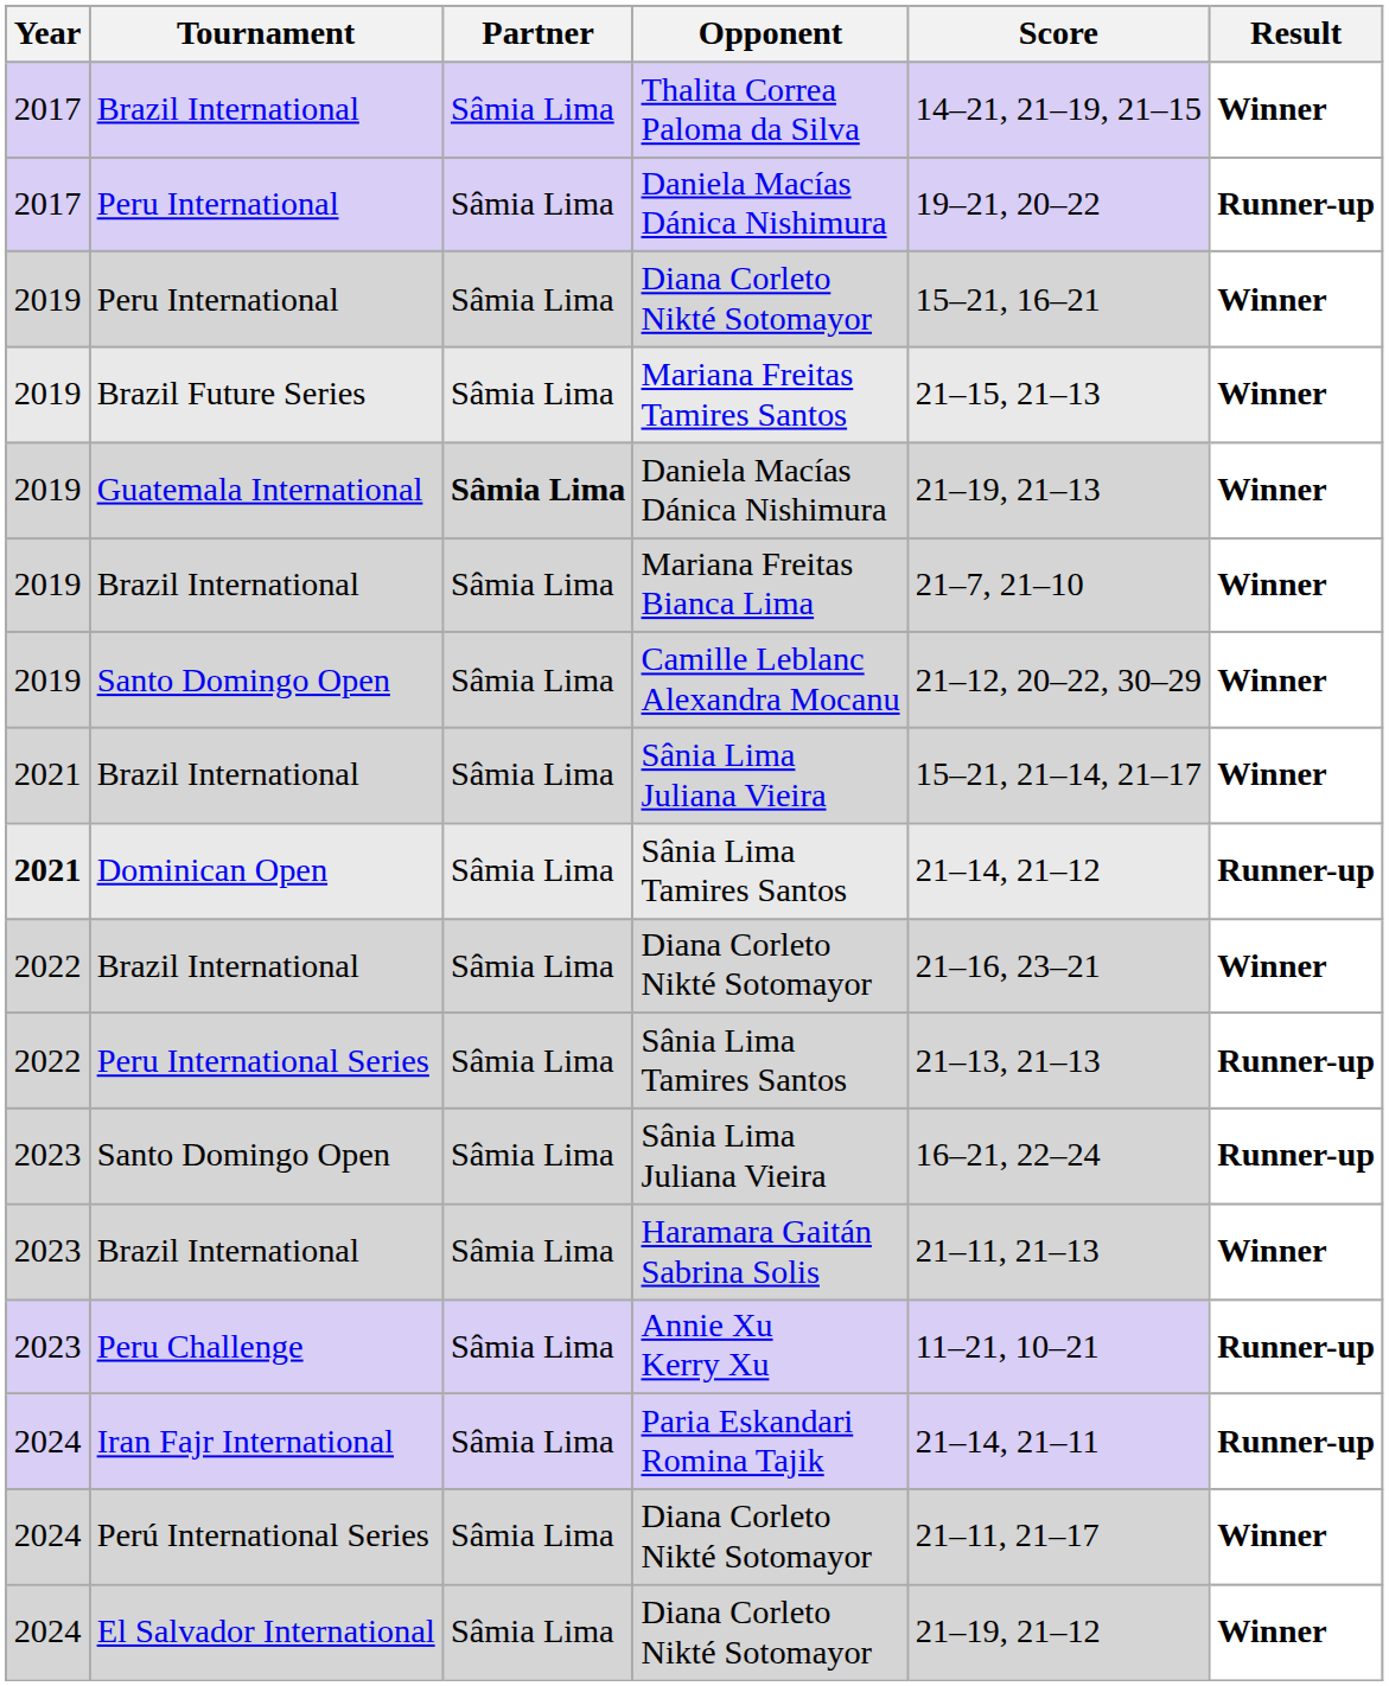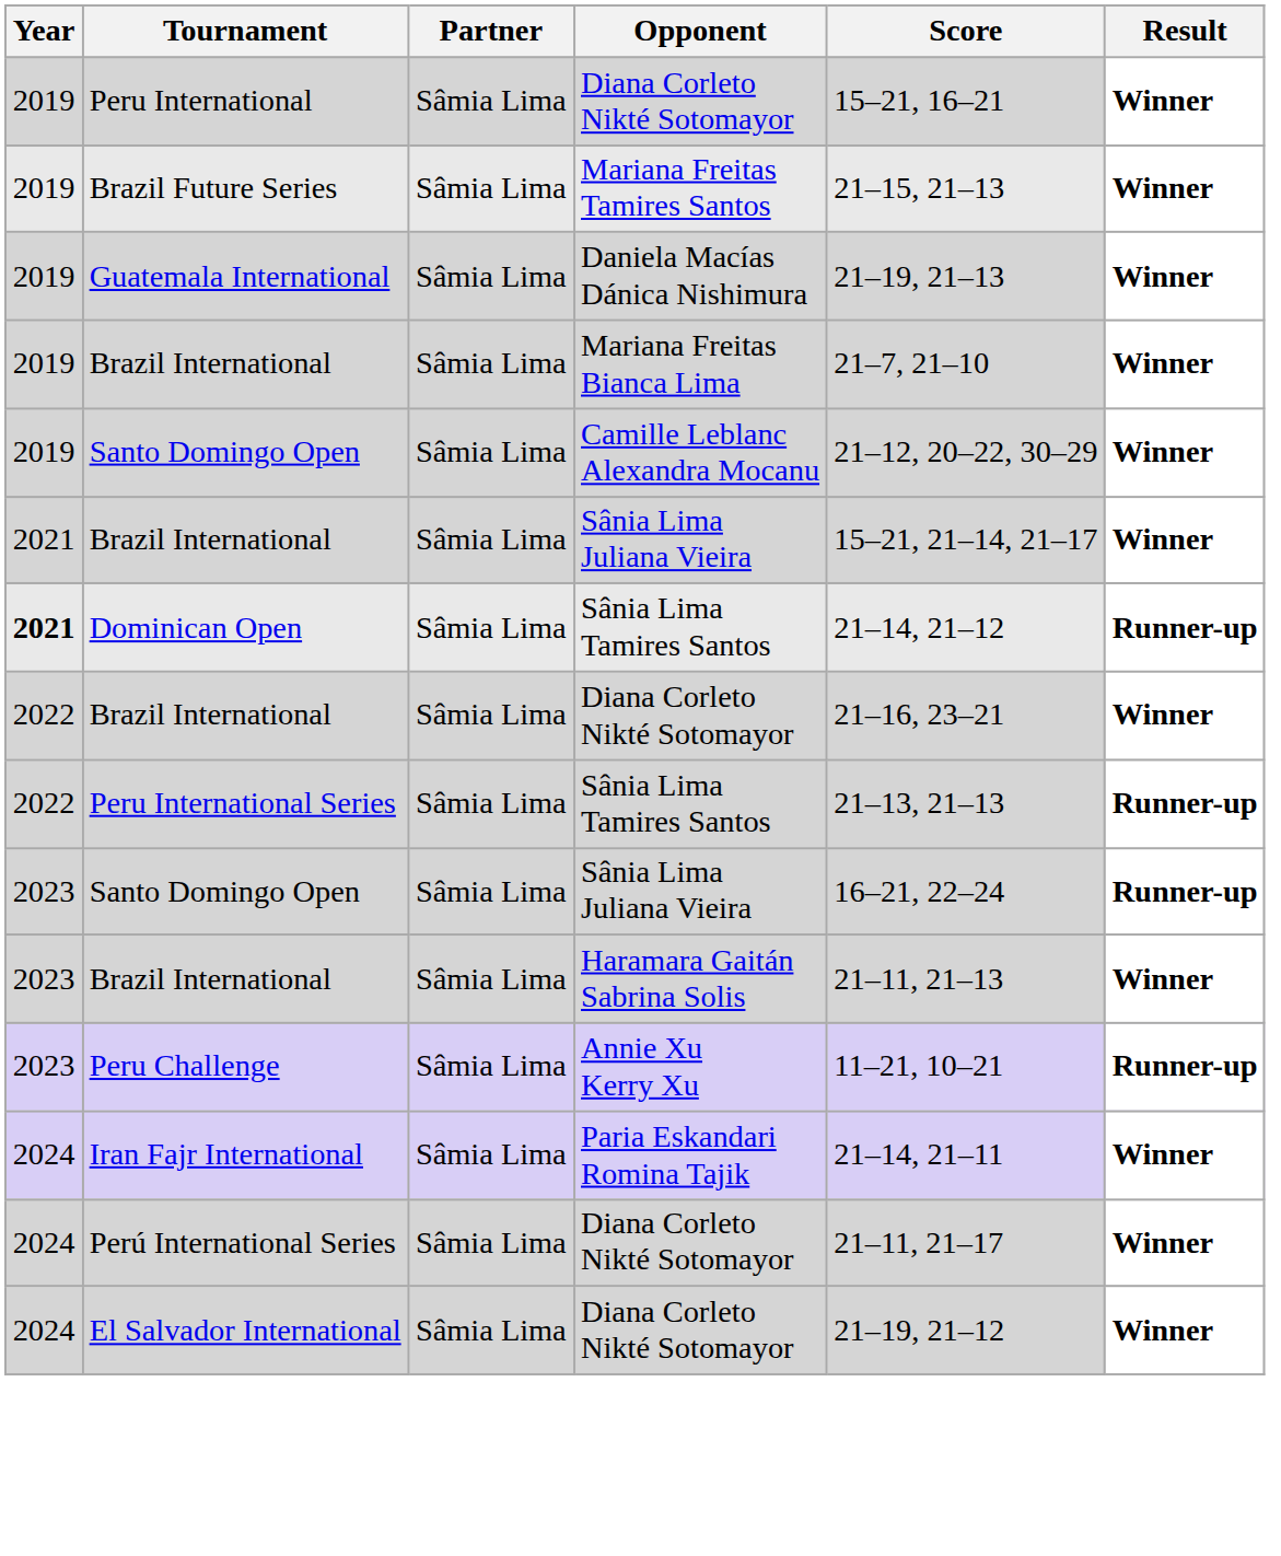 <table class="sortable wikitable" style="font-size: 90%;">
 <tr>
 <th>Year</th>
 <th>Tournament</th>
 <th>Partner</th>
 <th>Opponent</th>
 <th>Score</th>
 <th>Result</th>
-</tr>
-<tr style="background:#D8CEF6">
-<td align="center">2017</td>
-<td align="left"><a href='#'>Brazil International</a></td>
-<td align="left"> <a href='#'>Sâmia Lima</a></td>
-<td align="left"> <a href='#'>Thalita Correa</a><br> <a href='#'>Paloma da Silva</a></td>
-<td align="left">14–21, 21–19, 21–15</td>
-<td style="text-align:left; background:white"> <strong>Winner</strong></td>
-</tr>
-<tr style="background:#D8CEF6">
-<td align="center">2017</td>
-<td align="left"><a href='#'>Peru International</a></td>
-<td align="left"> Sâmia Lima</td>
-<td align="left"> <a href='#'>Daniela Macías</a><br> <a href='#'>Dánica Nishimura</a></td>
-<td align="left">19–21, 20–22</td>
-<td style="text-align:left; background:white"> <strong>Runner-up</strong></td>
 </tr>
 <tr style="background:#D5D5D5">
 <td align="center">2019</td>
 <td align="left">Peru International</td>
 <td align="left"> Sâmia Lima</td>
 <td align="left"> <a href='#'>Diana Corleto</a><br> <a href='#'>Nikté Sotomayor</a></td>
 <td align="left">15–21, 16–21</td>
 <td style="text-align:left; background:white"> <strong>Winner</strong></td>
 </tr>
 <tr style="background:#E9E9E9">
 <td align="center">2019</td>
 <td align="left">Brazil Future Series</td>
 <td align="left"> Sâmia Lima</td>
 <td align="left"> <a href='#'>Mariana Freitas</a><br> <a href='#'>Tamires Santos</a></td>
 <td align="left">21–15, 21–13</td>
 <td style="text-align:left; background:white"> <strong>Winner</strong></td>
 </tr>
 <tr style="background:#D5D5D5">
 <td align="center">2019</td>
 <td align="left"><a href='#'>Guatemala International</a></td>
-<td align="left"><strong> Sâmia Lima</strong></td>
+<td align="left"> Sâmia Lima</td>
 <td align="left"> Daniela Macías<br> Dánica Nishimura</td>
 <td align="left">21–19, 21–13</td>
 <td style="text-align:left; background:white"> <strong>Winner</strong></td>
 </tr>
 <tr style="background:#D5D5D5">
 <td align="center">2019</td>
 <td align="left">Brazil International</td>
 <td align="left"> Sâmia Lima</td>
 <td align="left"> Mariana Freitas<br> <a href='#'>Bianca Lima</a></td>
 <td align="left">21–7, 21–10</td>
 <td style="text-align:left; background:white"> <strong>Winner</strong></td>
 </tr>
 <tr style="background:#D5D5D5">
 <td align="center">2019</td>
 <td align="left"><a href='#'>Santo Domingo Open</a></td>
 <td align="left"> Sâmia Lima</td>
 <td align="left"> <a href='#'>Camille Leblanc</a><br> <a href='#'>Alexandra Mocanu</a></td>
 <td align="left">21–12, 20–22, 30–29</td>
 <td style="text-align:left; background:white"> <strong>Winner</strong></td>
 </tr>
 <tr style="background:#D5D5D5">
 <td align="center">2021</td>
 <td align="left">Brazil International</td>
 <td align="left"> Sâmia Lima</td>
 <td align="left"> <a href='#'>Sânia Lima</a><br> <a href='#'>Juliana Vieira</a></td>
 <td align="left">15–21, 21–14, 21–17</td>
 <td style="text-align:left; background:white"> <strong>Winner</strong></td>
 </tr>
 <tr style="background:#E9E9E9">
 <td align="center"><strong>2021</strong></td>
 <td align="left"><a href='#'>Dominican Open</a></td>
 <td align="left"> Sâmia Lima</td>
 <td align="left"> Sânia Lima<br> Tamires Santos</td>
 <td align="left">21–14, 21–12</td>
 <td style="text-align:left; background:white"> <strong>Runner-up</strong></td>
 </tr>
 <tr bgcolor="#D5D5D5">
 <td align="center">2022</td>
 <td align="left">Brazil International</td>
 <td align="left"> Sâmia Lima</td>
 <td align="left"> Diana Corleto<br> Nikté Sotomayor</td>
 <td align="left">21–16, 23–21</td>
 <td style="text-align:left; background:white"> <strong>Winner</strong></td>
 </tr>
 <tr style="background:#D5D5D5">
 <td align="center">2022</td>
 <td align="left"><a href='#'>Peru International Series</a></td>
 <td align="left"> Sâmia Lima</td>
 <td align="left"> Sânia Lima<br> Tamires Santos</td>
 <td align="left">21–13, 21–13</td>
 <td style="text-align:left; background:white"> <strong>Runner-up</strong></td>
 </tr>
 <tr style="background:#D5D5D5">
 <td align="center">2023</td>
 <td align="left">Santo Domingo Open</td>
 <td align="left"> Sâmia Lima</td>
 <td align="left"> Sânia Lima<br> Juliana Vieira</td>
 <td align="left">16–21, 22–24</td>
 <td style="text-align:left; background:white"> <strong>Runner-up</strong></td>
 </tr>
 <tr bgcolor="#D5D5D5">
 <td align="center">2023</td>
 <td align="left">Brazil International</td>
 <td align="left"> Sâmia Lima</td>
 <td align="left"> <a href='#'>Haramara Gaitán</a><br> <a href='#'>Sabrina Solis</a></td>
 <td align="left">21–11, 21–13</td>
 <td style="text-align:left; background:white"> <strong>Winner</strong></td>
 </tr>
 <tr style="background:#D8CEF6">
 <td align="center">2023</td>
 <td align="left"><a href='#'>Peru Challenge</a></td>
 <td align="left"> Sâmia Lima</td>
 <td align="left"> <a href='#'>Annie Xu</a><br> <a href='#'>Kerry Xu</a></td>
 <td align="left">11–21, 10–21</td>
 <td style="text-align:left; background:white"> <strong>Runner-up</strong></td>
 </tr>
 <tr style="background:#D8CEF6">
 <td align="center">2024</td>
 <td align="left"><a href='#'>Iran Fajr International</a></td>
 <td align="left"> Sâmia Lima</td>
 <td align="left"> <a href='#'>Paria Eskandari</a><br> <a href='#'>Romina Tajik</a></td>
 <td align="left">21–14, 21–11</td>
-<td style="text-align:left; background:white"> <strong>Runner-up</strong></td>
+<td style="text-align:left; background:white"> <strong>Winner</strong></td>
 </tr>
 <tr style="background:#D5D5D5">
 <td align="center">2024</td>
 <td align="left">Perú International Series</td>
 <td align="left"> Sâmia Lima</td>
 <td align="left"> Diana Corleto<br> Nikté Sotomayor</td>
 <td align="left">21–11, 21–17</td>
 <td style="text-align:left; background:white"> <strong>Winner</strong></td>
 </tr>
 <tr style="background:#D5D5D5">
 <td align="center">2024</td>
 <td align="left"><a href='#'>El Salvador International</a></td>
 <td align="left"> Sâmia Lima</td>
 <td align="left"> Diana Corleto<br> Nikté Sotomayor</td>
 <td align="left">21–19, 21–12</td>
 <td style="text-align:left; background:white"> <strong>Winner</strong></td>
 </tr>
 </table>
